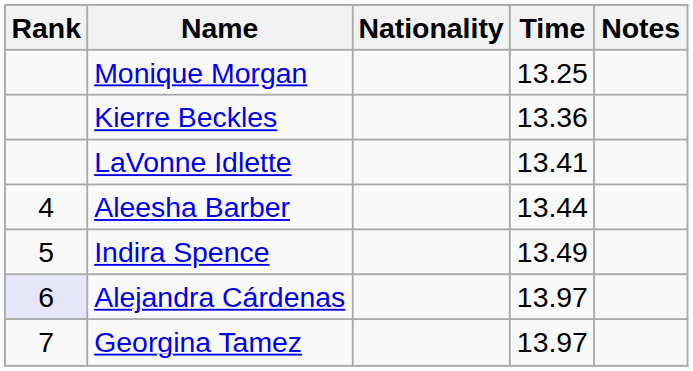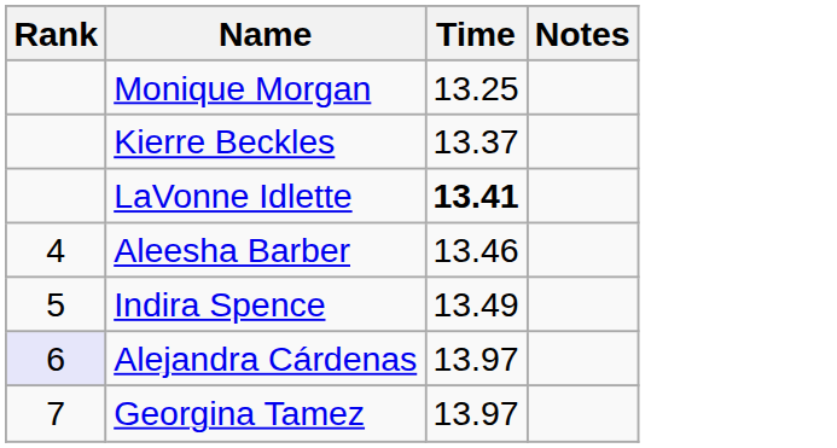 <table class="wikitable sortable" style="text-align:center;font-size:95%">
 <tr>
 <th>Rank</th>
 <th>Name</th>
-<th>Nationality</th>
 <th>Time</th>
 <th>Notes</th>
 </tr>
 <tr>
 <td></td>
 <td align=left><a href='#'>Monique Morgan</a></td>
-<td align=left></td>
 <td>13.25</td>
 <td></td>
 </tr>
 <tr>
 <td></td>
 <td align=left><a href='#'>Kierre Beckles</a></td>
-<td align=left></td>
-<td>13.36</td>
+<td>13.37</td>
 <td></td>
 </tr>
 <tr>
 <td></td>
 <td align=left><a href='#'>LaVonne Idlette</a></td>
-<td align=left></td>
-<td>13.41</td>
+<td><strong>13.41</strong></td>
 <td></td>
 </tr>
 <tr>
 <td>4</td>
 <td align=left><a href='#'>Aleesha Barber</a></td>
-<td align=left></td>
-<td>13.44</td>
+<td>13.46</td>
 <td></td>
 </tr>
 <tr>
 <td>5</td>
 <td align=left><a href='#'>Indira Spence</a></td>
-<td align=left></td>
 <td>13.49</td>
 <td></td>
 </tr>
 <tr>
 <td style="background: lavender;">6</td>
 <td align=left><a href='#'>Alejandra Cárdenas</a></td>
-<td align=left></td>
 <td>13.97</td>
 <td></td>
 </tr>
 <tr>
 <td>7</td>
 <td align=left><a href='#'>Georgina Tamez</a></td>
-<td align=left></td>
 <td>13.97</td>
 <td></td>
 </tr>
 </table>
